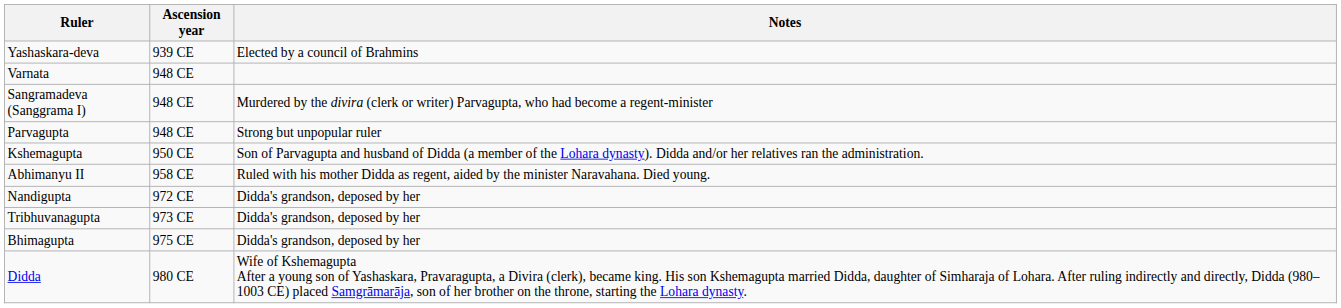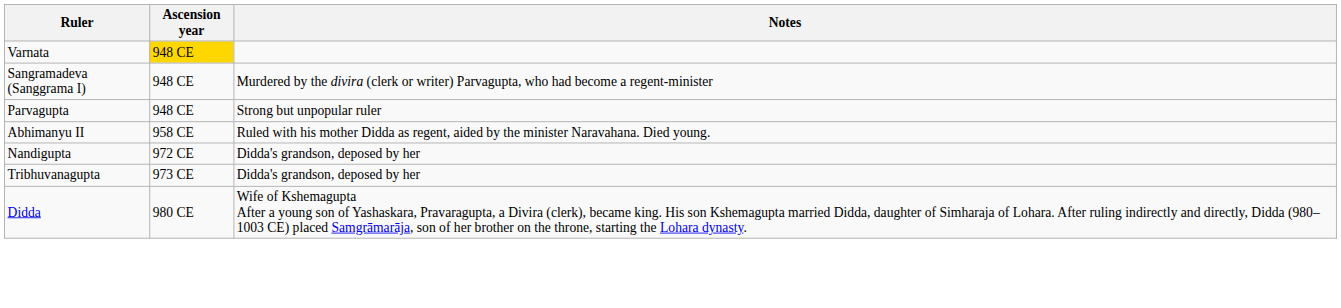 <table class="wikitable">
 <tr>
 <th>Ruler</th>
 <th>Ascension year</th>
 <th>Notes</th>
 </tr>
 <tr>
-<td>Yashaskara-deva</td>
-<td>939 CE</td>
-<td> Elected by a council of Brahmins</td>
-</tr>
-<tr>
 <td>Varnata</td>
-<td>948 CE</td>
+<td style="background: gold;">948 CE</td>
 <td></td>
 </tr>
 <tr>
 <td>Sangramadeva (Sanggrama I)</td>
 <td>948 CE</td>
 <td>Murdered by the <em>divira</em> (clerk or writer) Parvagupta, who had become a regent-minister</td>
 </tr>
 <tr>
 <td>Parvagupta</td>
 <td>948 CE</td>
 <td>Strong but unpopular ruler</td>
-</tr>
-<tr>
-<td>Kshemagupta</td>
-<td>950 CE</td>
-<td>Son of Parvagupta and husband of Didda (a member of the <a href='#'>Lohara dynasty</a>). Didda and/or her relatives ran the administration.</td>
 </tr>
 <tr>
 <td>Abhimanyu II</td>
 <td>958 CE</td>
 <td>Ruled with his mother Didda as regent, aided by the minister Naravahana. Died young.</td>
 </tr>
 <tr>
 <td>Nandigupta</td>
 <td>972 CE</td>
 <td>Didda's grandson, deposed by her</td>
 </tr>
 <tr>
 <td>Tribhuvanagupta</td>
 <td>973 CE</td>
 <td>Didda's grandson, deposed by her</td>
 </tr>
 <tr>
-<td>Bhimagupta</td>
-<td>975 CE</td>
-<td>Didda's grandson, deposed by her</td>
-</tr>
-<tr>
 <td><a href='#'>Didda</a></td>
 <td>980 CE</td>
 <td>Wife of Kshemagupta<br>After a young son of Yashaskara, Pravaragupta, a Divira (clerk), became king. His son Kshemagupta married Didda, daughter of Simharaja of Lohara. After ruling indirectly and directly, Didda (980–1003 CE) placed <a href='#'>Samgrāmarāja</a>, son of her brother on the throne, starting the <a href='#'>Lohara dynasty</a>.</td>
 </tr>
 </table>
